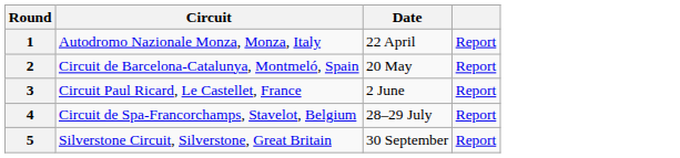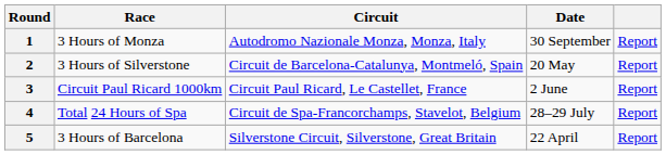 <table class="wikitable" style="font-size: 85%;">
 <tr>
 <th>Round</th>
+<th>Race</th>
 <th>Circuit</th>
 <th>Date</th>
 <th></th>
 </tr>
 <tr>
 <th>1</th>
+<td>3 Hours of Monza</td>
 <td> <a href='#'>Autodromo Nazionale Monza</a>, <a href='#'>Monza</a>, <a href='#'>Italy</a></td>
-<td>22 April</td>
+<td>30 September</td>
 <td><a href='#'>Report</a></td>
 </tr>
 <tr>
 <th>2</th>
+<td>3 Hours of Silverstone</td>
 <td> <a href='#'>Circuit de Barcelona-Catalunya</a>, <a href='#'>Montmeló</a>, <a href='#'>Spain</a></td>
 <td>20 May</td>
 <td><a href='#'>Report</a></td>
 </tr>
 <tr>
 <th>3</th>
+<td><a href='#'>Circuit Paul Ricard 1000km</a></td>
 <td> <a href='#'>Circuit Paul Ricard</a>, <a href='#'>Le Castellet</a>, <a href='#'>France</a></td>
 <td>2 June</td>
 <td><a href='#'>Report</a></td>
 </tr>
 <tr>
 <th>4</th>
+<td><a href='#'>Total</a> <a href='#'>24 Hours of Spa</a></td>
 <td> <a href='#'>Circuit de Spa-Francorchamps</a>, <a href='#'>Stavelot</a>, <a href='#'>Belgium</a></td>
 <td>28–29 July</td>
 <td><a href='#'>Report</a></td>
 </tr>
 <tr>
 <th>5</th>
+<td>3 Hours of Barcelona</td>
 <td> <a href='#'>Silverstone Circuit</a>, <a href='#'>Silverstone</a>, <a href='#'>Great Britain</a></td>
-<td>30 September</td>
+<td>22 April</td>
 <td><a href='#'>Report</a></td>
 </tr>
 </table>
